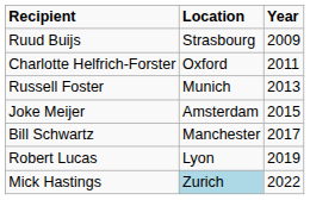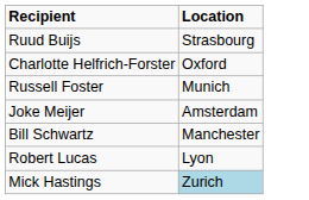 <table class="wikitable">
 <tr>
 <td><strong>Recipient</strong></td>
 <td><strong>Location</strong></td>
-<td><strong>Year</strong></td>
 </tr>
 <tr>
 <td>Ruud Buijs</td>
 <td>Strasbourg</td>
-<td>2009</td>
 </tr>
 <tr>
 <td>Charlotte Helfrich-Forster</td>
 <td>Oxford</td>
-<td>2011</td>
 </tr>
 <tr>
 <td>Russell Foster</td>
 <td>Munich</td>
-<td>2013</td>
 </tr>
 <tr>
 <td>Joke Meijer</td>
 <td>Amsterdam</td>
-<td>2015</td>
 </tr>
 <tr>
 <td>Bill Schwartz</td>
 <td>Manchester</td>
-<td>2017</td>
 </tr>
 <tr>
 <td>Robert Lucas</td>
 <td>Lyon</td>
-<td>2019</td>
 </tr>
 <tr>
 <td>Mick Hastings</td>
 <td style="background: lightblue;">Zurich</td>
-<td>2022</td>
 </tr>
 </table>
